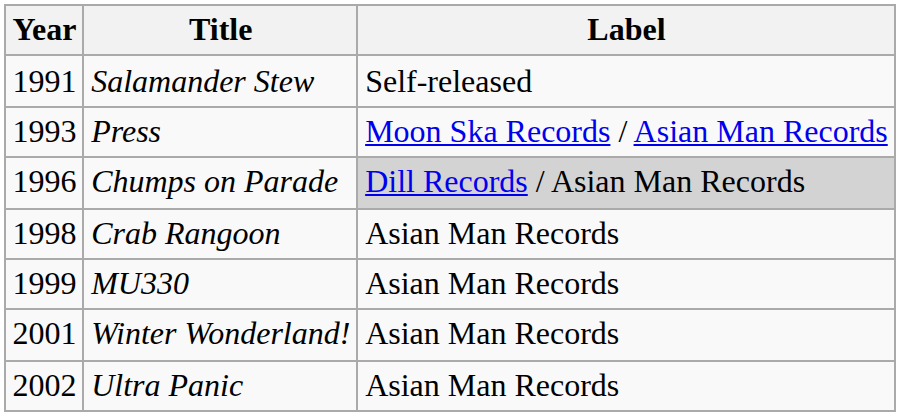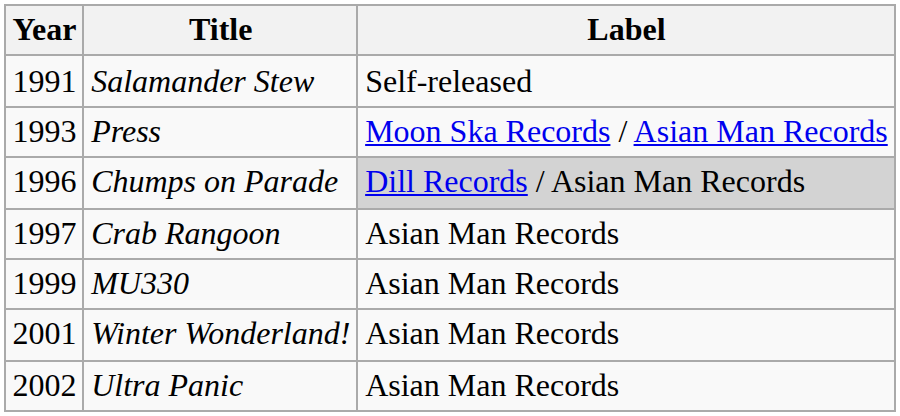 <table class="wikitable">
 <tr>
 <th><strong>Year</strong></th>
 <th><strong>Title</strong></th>
 <th><strong>Label</strong></th>
 </tr>
 <tr>
 <td>1991</td>
 <td><em>Salamander Stew</em></td>
 <td>Self-released</td>
 </tr>
 <tr>
 <td>1993</td>
 <td><em>Press</em></td>
 <td><a href='#'>Moon Ska Records</a> / <a href='#'>Asian Man Records</a></td>
 </tr>
 <tr>
 <td>1996</td>
 <td><em>Chumps on Parade</em></td>
 <td style="background: lightgrey;"><a href='#'>Dill Records</a> / Asian Man Records</td>
 </tr>
 <tr>
-<td>1998</td>
+<td>1997</td>
 <td><em>Crab Rangoon</em></td>
 <td>Asian Man Records</td>
 </tr>
 <tr>
 <td>1999</td>
 <td><em>MU330</em></td>
 <td>Asian Man Records</td>
 </tr>
 <tr>
 <td>2001</td>
 <td><em>Winter Wonderland!</em></td>
 <td>Asian Man Records</td>
 </tr>
 <tr>
 <td>2002</td>
 <td><em>Ultra Panic</em></td>
 <td>Asian Man Records</td>
 </tr>
 </table>
